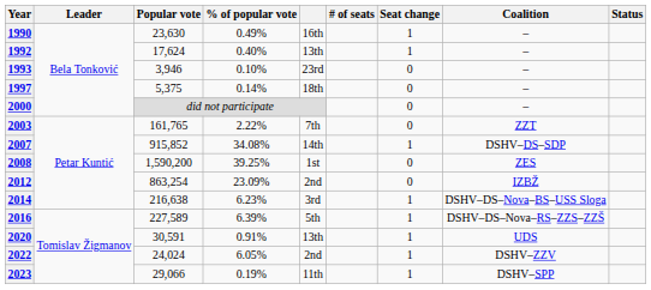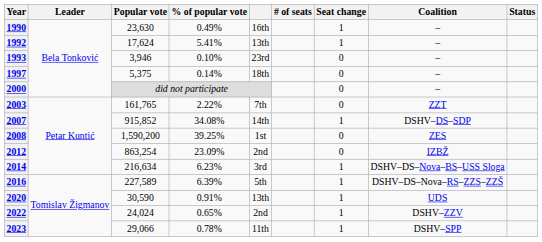 <table class="wikitable" style="text-align:center">
 <tr>
 <th>Year</th>
 <th>Leader</th>
 <th>Popular vote</th>
 <th>% of popular vote</th>
 <th></th>
 <th># of seats</th>
 <th>Seat change</th>
 <th>Coalition</th>
 <th>Status</th>
 </tr>
 <tr>
 <th><a href='#'>1990</a></th>
 <td rowspan="5"><a href='#'>Bela Tonković</a></td>
 <td>23,630</td>
 <td>0.49%</td>
 <td> 16th</td>
 <td></td>
 <td> 1</td>
 <td>–</td>
 <td></td>
 </tr>
 <tr>
 <th><a href='#'>1992</a></th>
 <td>17,624</td>
-<td>0.40%</td>
+<td>5.41%</td>
 <td> 13th</td>
 <td></td>
 <td> 1</td>
 <td>–</td>
 <td></td>
 </tr>
 <tr>
 <th><a href='#'>1993</a></th>
 <td>3,946</td>
 <td>0.10%</td>
 <td> 23rd</td>
 <td></td>
 <td> 0</td>
 <td>–</td>
 <td></td>
 </tr>
 <tr>
 <th><a href='#'>1997</a></th>
 <td>5,375</td>
 <td>0.14%</td>
 <td> 18th</td>
 <td></td>
 <td> 0</td>
 <td>–</td>
 <td></td>
 </tr>
 <tr>
 <th><a href='#'>2000</a></th>
 <td colspan="3" style="background:#ddd"><em>did not participate</em></td>
 <td></td>
 <td> 0</td>
 <td>–</td>
 <td></td>
 </tr>
 <tr>
 <th><a href='#'>2003</a></th>
 <td rowspan="5"><a href='#'>Petar Kuntić</a></td>
 <td>161,765</td>
 <td>2.22%</td>
 <td> 7th</td>
 <td></td>
 <td> 0</td>
 <td><a href='#'>ZZT</a></td>
 <td></td>
 </tr>
 <tr>
 <th><a href='#'>2007</a></th>
 <td>915,852</td>
 <td>34.08%</td>
 <td> 14th</td>
 <td></td>
 <td> 1</td>
 <td>DSHV–<a href='#'>DS</a>–<a href='#'>SDP</a></td>
 <td></td>
 </tr>
 <tr>
 <th><a href='#'>2008</a></th>
 <td>1,590,200</td>
 <td>39.25%</td>
 <td> 1st</td>
 <td></td>
 <td> 0</td>
 <td><a href='#'>ZES</a></td>
 <td></td>
 </tr>
 <tr>
 <th><a href='#'>2012</a></th>
 <td>863,254</td>
 <td>23.09%</td>
 <td> 2nd</td>
 <td></td>
 <td> 0</td>
 <td><a href='#'>IZBŽ</a></td>
 <td></td>
 </tr>
 <tr>
 <th><a href='#'>2014</a></th>
-<td>216,638</td>
+<td>216,634</td>
 <td>6.23%</td>
 <td> 3rd</td>
 <td></td>
 <td> 1</td>
 <td>DSHV–DS–<a href='#'>Nova</a>–<a href='#'>BS</a>–<a href='#'>USS Sloga</a></td>
 <td></td>
 </tr>
 <tr>
 <th><a href='#'>2016</a></th>
 <td rowspan="4"><a href='#'>Tomislav Žigmanov</a></td>
 <td>227,589</td>
 <td>6.39%</td>
 <td> 5th</td>
 <td></td>
 <td> 1</td>
 <td>DSHV–DS–Nova–<a href='#'>RS</a>–<a href='#'>ZZS</a>–<a href='#'>ZZŠ</a></td>
 <td></td>
 </tr>
 <tr>
 <th><a href='#'>2020</a></th>
-<td>30,591</td>
+<td>30,590</td>
 <td>0.91%</td>
 <td> 13th</td>
 <td></td>
 <td> 1</td>
 <td><a href='#'>UDS</a></td>
 <td></td>
 </tr>
 <tr>
 <th><a href='#'>2022</a></th>
 <td>24,024</td>
-<td>6.05%</td>
+<td>0.65%</td>
 <td> 2nd</td>
 <td></td>
 <td> 1</td>
 <td>DSHV–<a href='#'>ZZV</a></td>
 <td></td>
 </tr>
 <tr>
 <th><a href='#'>2023</a></th>
 <td>29,066</td>
-<td>0.19%</td>
+<td>0.78%</td>
 <td> 11th</td>
 <td></td>
 <td> 1</td>
 <td>DSHV–<a href='#'>SPP</a></td>
 <td></td>
 </tr>
 </table>
